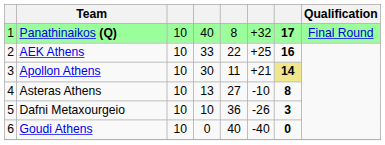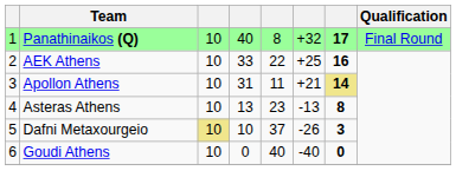 <table class="wikitable" style="text-align: center; font-size:100%">
 <tr>
 <th></th>
 <th width=190>Team</th>
 <th width=28></th>
 <th width=28></th>
 <th width=28></th>
 <th width=28></th>
 <th width=28></th>
 <th>Qualification</th>
 </tr>
 <tr bgcolor=#9AFF9A>
 <td>1</td>
 <td align=left><a href='#'>Panathinaikos</a> <strong>(Q)</strong></td>
 <td>10</td>
 <td>40</td>
 <td>8</td>
 <td>+32</td>
 <td><strong>17</strong></td>
 <td><a href='#'>Final Round</a></td>
 </tr>
 <tr>
 <td>2</td>
 <td align=left><a href='#'>AEK Athens</a></td>
 <td>10</td>
 <td>33</td>
 <td>22</td>
 <td>+25</td>
 <td><strong>16</strong></td>
 <td rowspan=5></td>
 </tr>
 <tr>
 <td>3</td>
 <td align=left><a href='#'>Apollon Athens</a></td>
 <td>10</td>
-<td>30</td>
+<td>31</td>
 <td>11</td>
 <td>+21</td>
 <td style="background: khaki;"><strong>14</strong></td>
 </tr>
 <tr>
 <td>4</td>
 <td align=left>Asteras Athens</td>
 <td>10</td>
 <td>13</td>
-<td>27</td>
-<td>-10</td>
+<td>23</td>
+<td>-13</td>
 <td><strong>8</strong></td>
 </tr>
 <tr>
 <td>5</td>
 <td align=left>Dafni Metaxourgeio</td>
+<td style="background: khaki;">10</td>
 <td>10</td>
-<td>10</td>
-<td>36</td>
+<td>37</td>
 <td>-26</td>
 <td><strong>3</strong></td>
 </tr>
 <tr>
 <td>6</td>
 <td align=left><a href='#'>Goudi Athens</a></td>
 <td>10</td>
 <td>0</td>
 <td>40</td>
 <td>-40</td>
 <td><strong>0</strong></td>
 </tr>
 <tr>
 </tr>
 </table>
